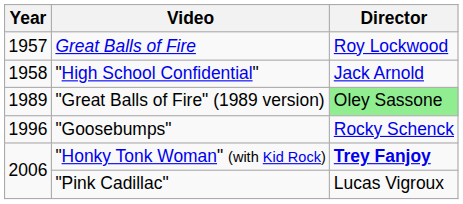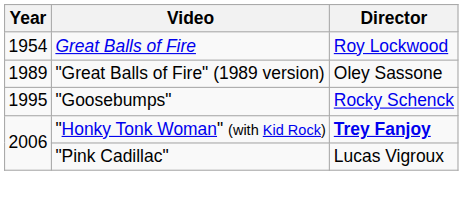 <table class="wikitable">
 <tr>
 <th>Year</th>
 <th>Video</th>
 <th>Director</th>
 </tr>
 <tr>
-<td>1957</td>
+<td>1954</td>
 <td><em><a href='#'>Great Balls of Fire</a></em></td>
 <td><a href='#'>Roy Lockwood</a></td>
 </tr>
 <tr>
-<td>1958</td>
-<td>"<a href='#'>High School Confidential</a>"</td>
-<td><a href='#'>Jack Arnold</a></td>
+<td>1989</td>
+<td>"Great Balls of Fire" (1989 version)</td>
+<td>Oley Sassone</td>
 </tr>
 <tr>
-<td>1989</td>
-<td>"Great Balls of Fire" (1989 version)</td>
-<td style="background: lightgreen;">Oley Sassone</td>
-</tr>
-<tr>
-<td>1996</td>
+<td>1995</td>
 <td>"Goosebumps"</td>
 <td><a href='#'>Rocky Schenck</a></td>
 </tr>
 <tr>
 <td rowspan="2">2006</td>
 <td>"<a href='#'>Honky Tonk Woman</a>" <small> (with <a href='#'>Kid Rock</a>)</small></td>
 <td><strong><a href='#'>Trey Fanjoy</a></strong></td>
 </tr>
 <tr>
 <td>"Pink Cadillac"</td>
 <td>Lucas Vigroux</td>
 </tr>
 </table>
